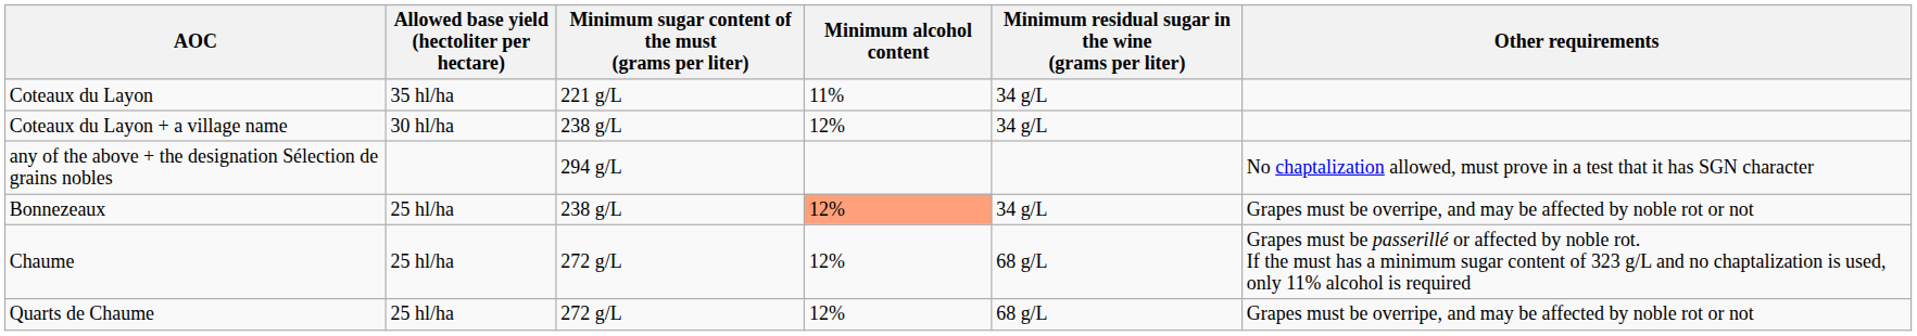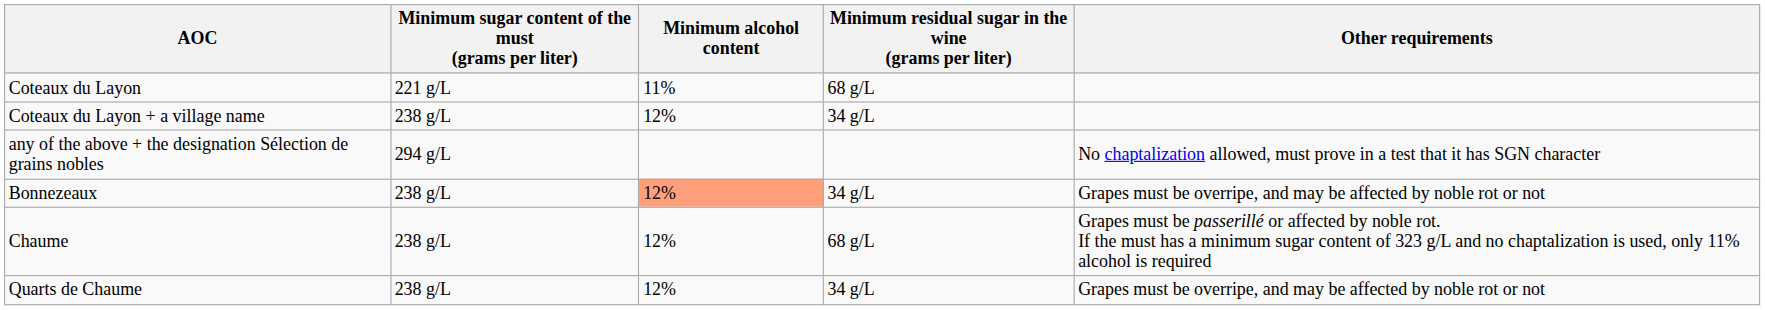 <table class="wikitable">
 <tr bgcolor="lightgrey">
 <th>AOC</th>
-<th>Allowed base yield<br>(hectoliter per hectare)</th>
 <th>Minimum sugar content of the must<br>(grams per liter)</th>
 <th>Minimum alcohol content</th>
 <th>Minimum residual sugar in the wine<br>(grams per liter)</th>
 <th>Other requirements</th>
 </tr>
 <tr>
 <td>Coteaux du Layon</td>
-<td>35 hl/ha</td>
 <td>221 g/L</td>
 <td>11%</td>
-<td>34 g/L</td>
+<td>68 g/L</td>
 <td></td>
 </tr>
 <tr>
 <td>Coteaux du Layon + a village name</td>
-<td>30 hl/ha</td>
 <td>238 g/L</td>
 <td>12%</td>
 <td>34 g/L</td>
 <td></td>
 </tr>
 <tr>
 <td>any of the above + the designation Sélection de grains nobles</td>
-<td></td>
 <td>294 g/L</td>
 <td></td>
 <td></td>
 <td>No <a href='#'>chaptalization</a> allowed, must prove in a test that it has SGN character</td>
 </tr>
 <tr>
 <td>Bonnezeaux</td>
-<td>25 hl/ha</td>
 <td>238 g/L</td>
 <td style="background: lightsalmon;">12%</td>
 <td>34 g/L</td>
 <td>Grapes must be overripe, and may be affected by noble rot or not</td>
 </tr>
 <tr>
 <td>Chaume</td>
-<td>25 hl/ha</td>
-<td>272 g/L</td>
+<td>238 g/L</td>
 <td>12%</td>
 <td>68 g/L</td>
 <td>Grapes must be <em>passerillé</em> or affected by noble rot.<br>If the must has a minimum sugar content of 323 g/L and no chaptalization is used, only 11% alcohol is required</td>
 </tr>
 <tr>
 <td>Quarts de Chaume</td>
-<td>25 hl/ha</td>
-<td>272 g/L</td>
+<td>238 g/L</td>
 <td>12%</td>
-<td>68 g/L</td>
+<td>34 g/L</td>
 <td>Grapes must be overripe, and may be affected by noble rot or not</td>
 </tr>
 </table>
